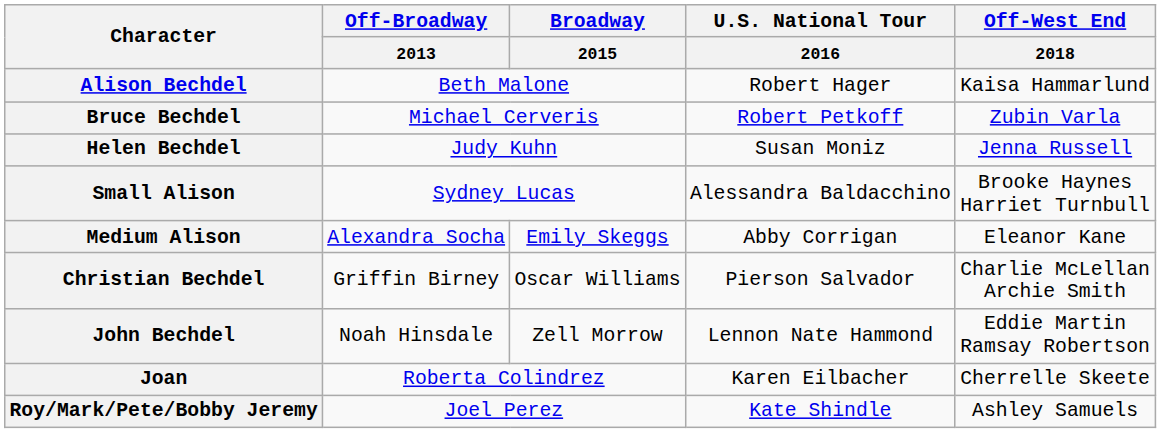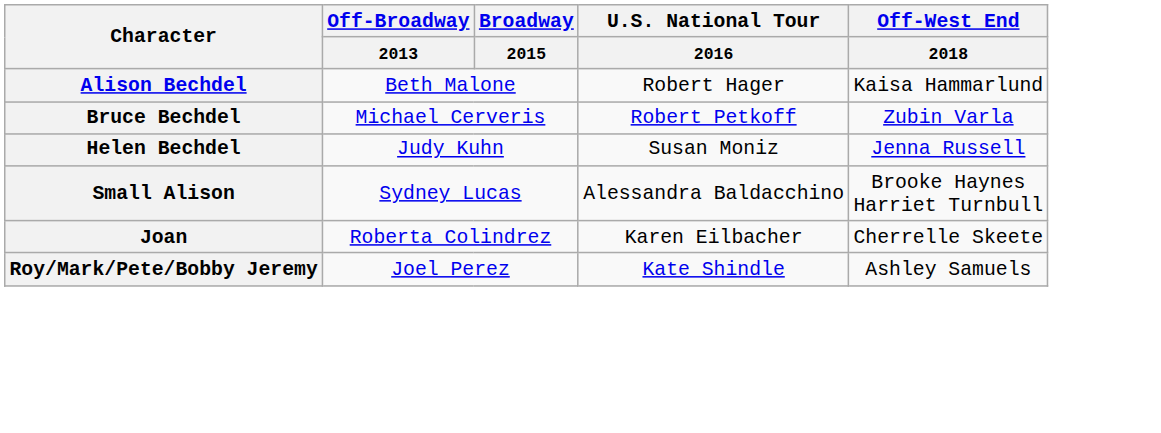 <table class="wikitable" style="width:1000;">
 <tr>
 <th rowspan="2">Character</th>
 <th><a href='#'>Off-Broadway</a></th>
 <th><a href='#'>Broadway</a></th>
 <th>U.S. National Tour</th>
 <th><a href='#'>Off-West End</a></th>
 </tr>
 <tr>
 <th><small>2013</small></th>
 <th><small>2015</small></th>
 <th><small>2016</small></th>
 <th><small>2018</small></th>
 </tr>
 <tr>
 <th><a href='#'>Alison Bechdel</a></th>
 <td colspan='2' align=center><a href='#'>Beth Malone</a></td>
 <td align="center">Robert Hager</td>
 <td align=center>Kaisa Hammarlund</td>
 </tr>
 <tr>
 <th>Bruce Bechdel</th>
 <td colspan='2' align=center><a href='#'>Michael Cerveris</a></td>
 <td align="center"><a href='#'>Robert Petkoff</a></td>
 <td align=center><a href='#'>Zubin Varla</a></td>
 </tr>
 <tr>
 <th>Helen Bechdel</th>
 <td colspan='2' align=center><a href='#'>Judy Kuhn</a></td>
 <td align="center">Susan Moniz</td>
 <td align=center><a href='#'>Jenna Russell</a></td>
 </tr>
 <tr>
 <th>Small Alison</th>
 <td colspan="2" align="center"><a href='#'>Sydney Lucas</a></td>
 <td align=center>Alessandra Baldacchino</td>
 <td align=center>Brooke Haynes<br>Harriet Turnbull</td>
 </tr>
 <tr>
-<th>Medium Alison</th>
-<td colspan='1' align=center><a href='#'>Alexandra Socha</a></td>
-<td align="center"><a href='#'>Emily Skeggs</a></td>
-<td align="center">Abby Corrigan</td>
-<td align=center>Eleanor Kane</td>
-</tr>
-<tr>
-<th>Christian Bechdel</th>
-<td colspan='1' align=center>Griffin Birney</td>
-<td colspan='1' align=center>Oscar Williams</td>
-<td colspan='1' align=center>Pierson Salvador</td>
-<td align=center>Charlie McLellan<br>Archie Smith</td>
-</tr>
-<tr>
-<th>John Bechdel</th>
-<td colspan='1' align=center>Noah Hinsdale</td>
-<td colspan='1' align=center>Zell Morrow</td>
-<td colspan='1' align=center>Lennon Nate Hammond</td>
-<td align=center>Eddie Martin<br>Ramsay Robertson</td>
-</tr>
-<tr>
 <th>Joan</th>
 <td colspan='2' align=center><a href='#'>Roberta Colindrez</a></td>
 <td colspan='1' align=center>Karen Eilbacher</td>
 <td align=center>Cherrelle Skeete</td>
 </tr>
 <tr>
 <th>Roy/Mark/Pete/Bobby Jeremy</th>
 <td colspan='2' align=center><a href='#'>Joel Perez</a></td>
 <td align="center"><a href='#'>Kate Shindle</a></td>
 <td align=center>Ashley Samuels</td>
 </tr>
 </table>
